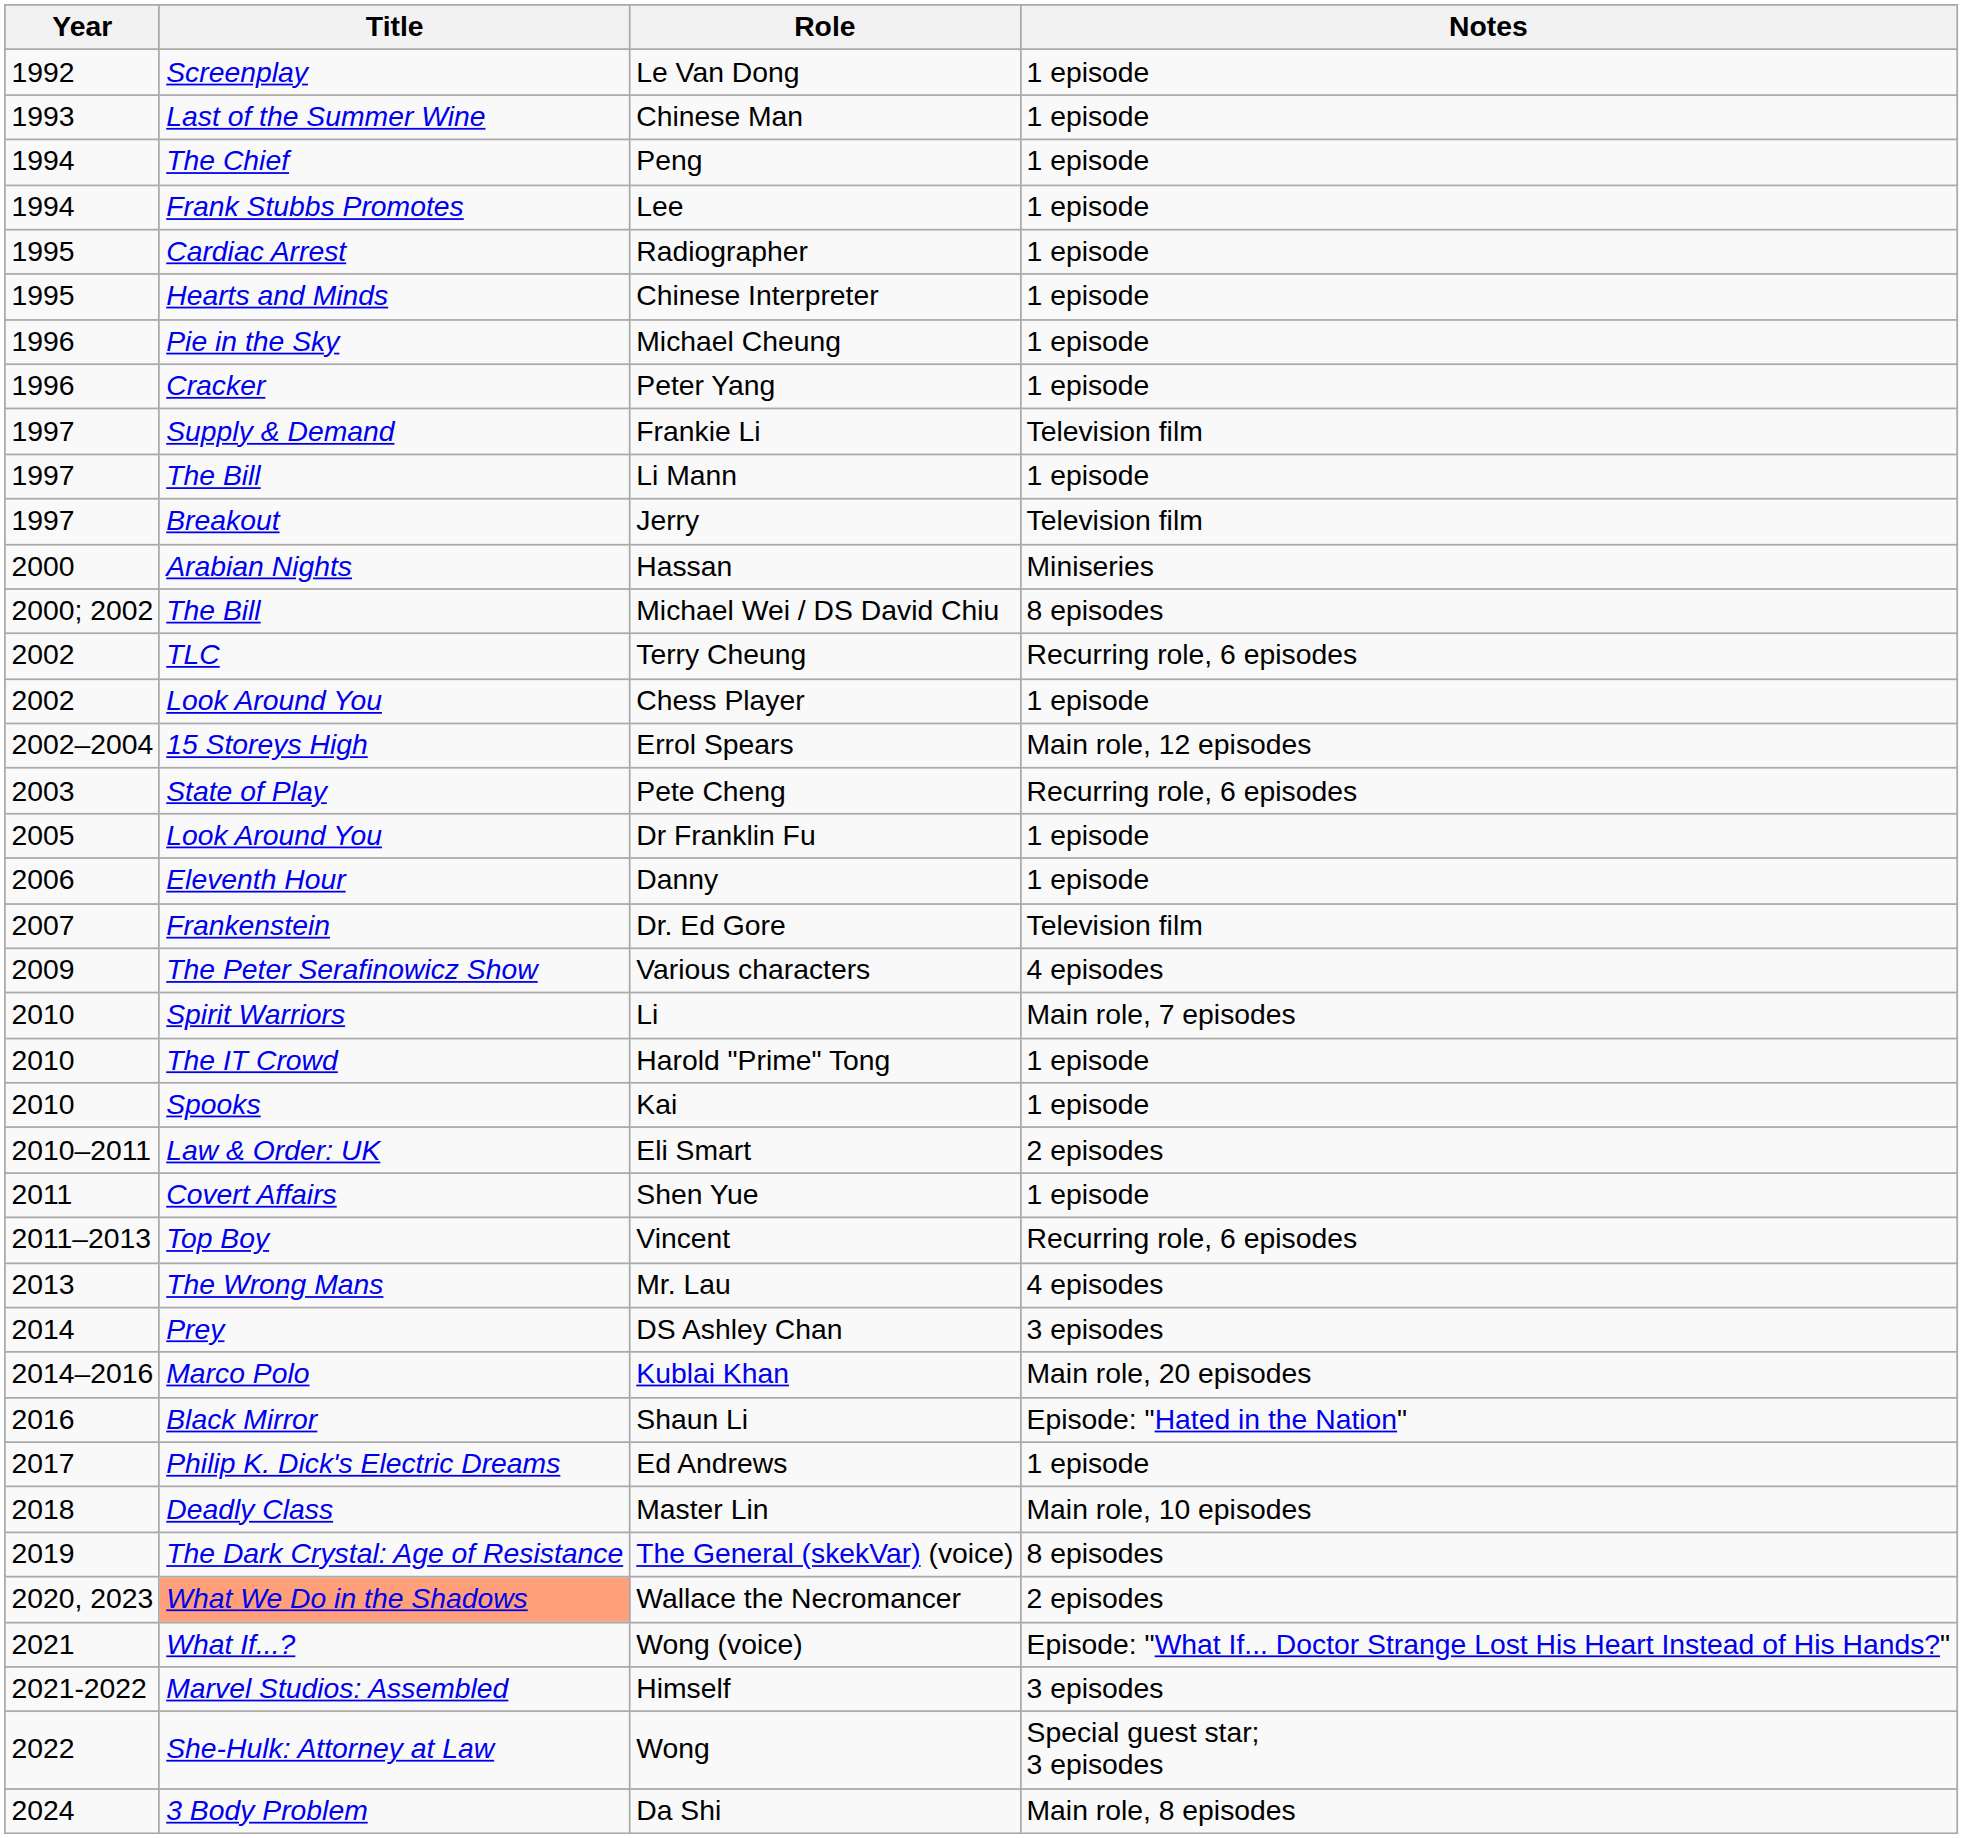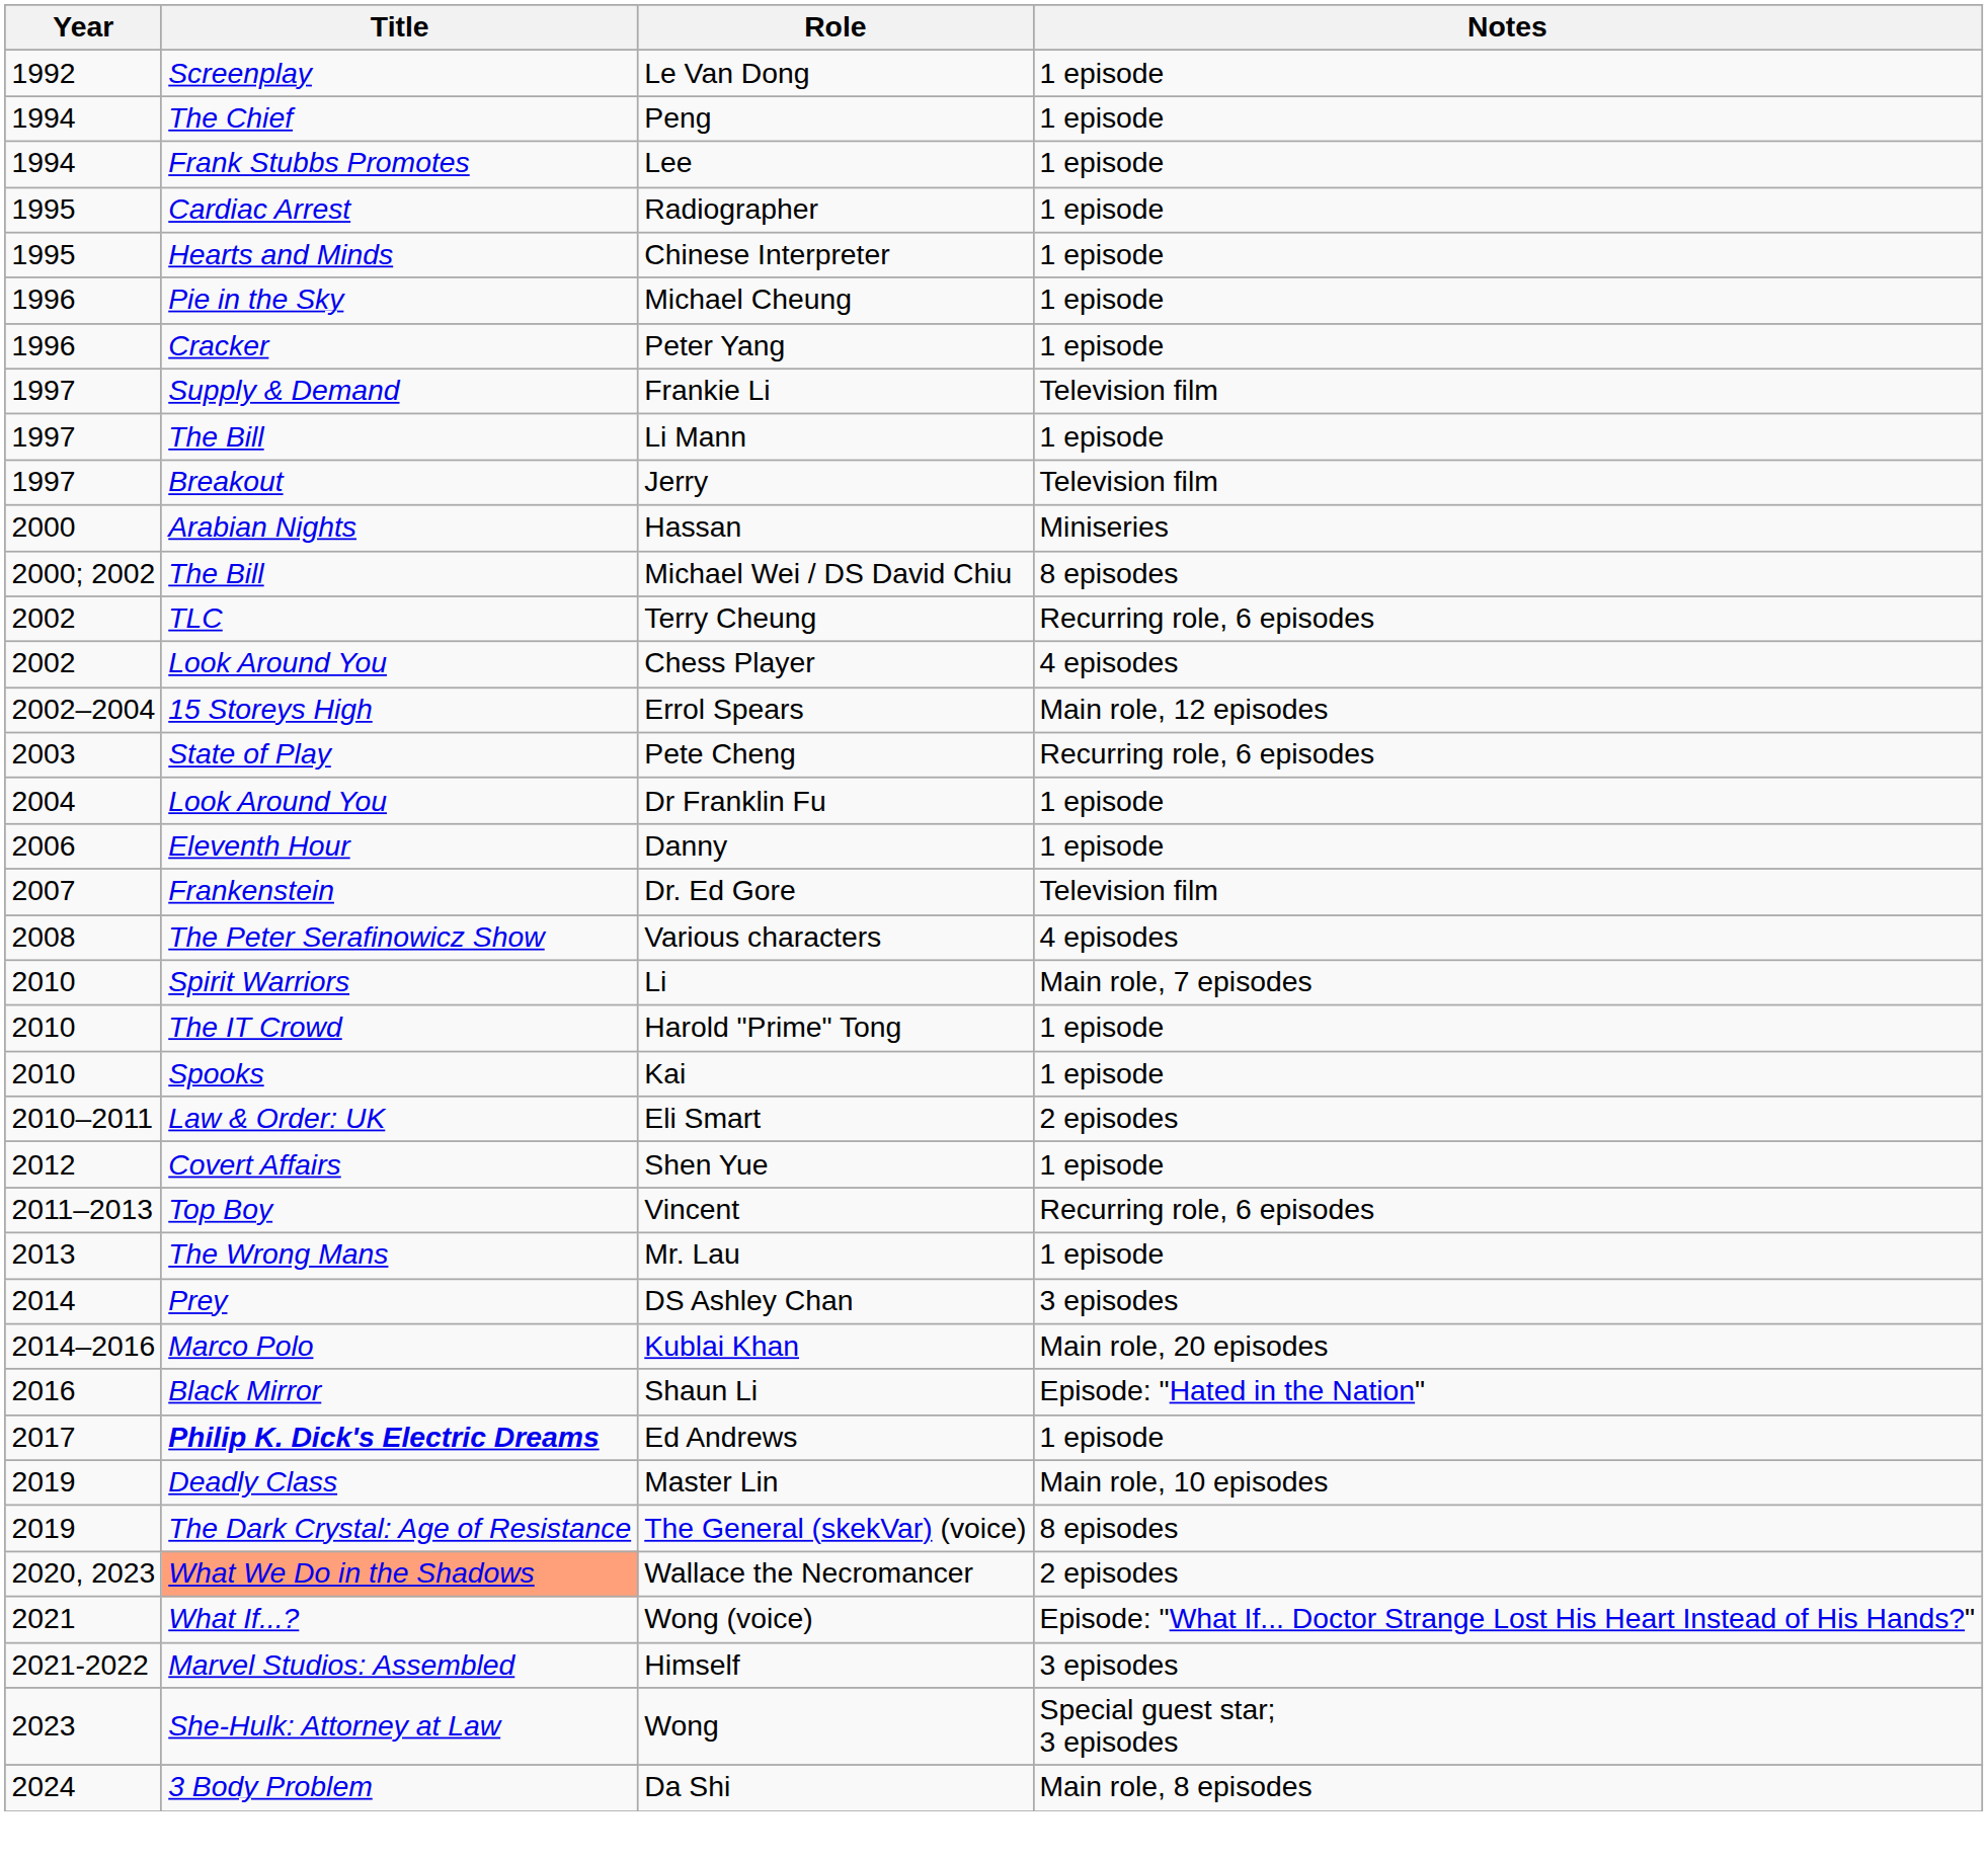 <table class="wikitable sortable">
 <tr>
 <th>Year</th>
 <th>Title</th>
 <th>Role</th>
 <th>Notes</th>
 </tr>
 <tr>
 <td>1992</td>
 <td><em><a href='#'>Screenplay</a></em></td>
 <td>Le Van Dong</td>
-<td>1 episode</td>
-</tr>
-<tr>
-<td>1993</td>
-<td><em><a href='#'>Last of the Summer Wine</a></em></td>
-<td>Chinese Man</td>
 <td>1 episode</td>
 </tr>
 <tr>
 <td>1994</td>
 <td><em><a href='#'>The Chief</a></em></td>
 <td>Peng</td>
 <td>1 episode</td>
 </tr>
 <tr>
 <td>1994</td>
 <td><em><a href='#'>Frank Stubbs Promotes</a></em></td>
 <td>Lee</td>
 <td>1 episode</td>
 </tr>
 <tr>
 <td>1995</td>
 <td><em><a href='#'>Cardiac Arrest</a></em></td>
 <td>Radiographer</td>
 <td>1 episode</td>
 </tr>
 <tr>
 <td>1995</td>
 <td><em><a href='#'>Hearts and Minds</a></em></td>
 <td>Chinese Interpreter</td>
 <td>1 episode</td>
 </tr>
 <tr>
 <td>1996</td>
 <td><em><a href='#'>Pie in the Sky</a></em></td>
 <td>Michael Cheung</td>
 <td>1 episode</td>
 </tr>
 <tr>
 <td>1996</td>
 <td><em><a href='#'>Cracker</a></em></td>
 <td>Peter Yang</td>
 <td>1 episode</td>
 </tr>
 <tr>
 <td>1997</td>
 <td><em><a href='#'>Supply & Demand</a></em></td>
 <td>Frankie Li</td>
 <td>Television film</td>
 </tr>
 <tr>
 <td>1997</td>
 <td><em><a href='#'>The Bill</a></em></td>
 <td>Li Mann</td>
 <td>1 episode</td>
 </tr>
 <tr>
 <td>1997</td>
 <td><em><a href='#'>Breakout</a></em></td>
 <td>Jerry</td>
 <td>Television film</td>
 </tr>
 <tr>
 <td>2000</td>
 <td><em><a href='#'>Arabian Nights</a></em></td>
 <td>Hassan</td>
 <td>Miniseries</td>
 </tr>
 <tr>
 <td>2000; 2002</td>
 <td><em><a href='#'>The Bill</a></em></td>
 <td>Michael Wei / DS David Chiu</td>
 <td>8 episodes</td>
 </tr>
 <tr>
 <td>2002</td>
 <td><em><a href='#'>TLC</a></em></td>
 <td>Terry Cheung</td>
 <td>Recurring role, 6 episodes</td>
 </tr>
 <tr>
 <td>2002</td>
 <td><em><a href='#'>Look Around You</a></em></td>
 <td>Chess Player</td>
-<td>1 episode</td>
+<td>4 episodes</td>
 </tr>
 <tr>
 <td>2002–2004</td>
 <td><em><a href='#'>15 Storeys High</a></em></td>
 <td>Errol Spears</td>
 <td>Main role, 12 episodes</td>
 </tr>
 <tr>
 <td>2003</td>
 <td><em><a href='#'>State of Play</a></em></td>
 <td>Pete Cheng</td>
 <td>Recurring role, 6 episodes</td>
 </tr>
 <tr>
-<td>2005</td>
+<td>2004</td>
 <td><em><a href='#'>Look Around You</a></em></td>
 <td>Dr Franklin Fu</td>
 <td>1 episode</td>
 </tr>
 <tr>
 <td>2006</td>
 <td><em><a href='#'>Eleventh Hour</a></em></td>
 <td>Danny</td>
 <td>1 episode</td>
 </tr>
 <tr>
 <td>2007</td>
 <td><em><a href='#'>Frankenstein</a></em></td>
 <td>Dr. Ed Gore</td>
 <td>Television film</td>
 </tr>
 <tr>
-<td>2009</td>
+<td>2008</td>
 <td><em><a href='#'>The Peter Serafinowicz Show</a></em></td>
 <td>Various characters</td>
 <td>4 episodes</td>
 </tr>
 <tr>
 <td>2010</td>
 <td><em><a href='#'>Spirit Warriors</a></em></td>
 <td>Li</td>
 <td>Main role, 7 episodes</td>
 </tr>
 <tr>
 <td>2010</td>
 <td><em><a href='#'>The IT Crowd</a></em></td>
 <td>Harold "Prime" Tong</td>
 <td>1 episode</td>
 </tr>
 <tr>
 <td>2010</td>
 <td><em><a href='#'>Spooks</a></em></td>
 <td>Kai</td>
 <td>1 episode</td>
 </tr>
 <tr>
 <td>2010–2011</td>
 <td><em><a href='#'>Law & Order: UK</a></em></td>
 <td>Eli Smart</td>
 <td>2 episodes</td>
 </tr>
 <tr>
-<td>2011</td>
+<td>2012</td>
 <td><em><a href='#'>Covert Affairs</a></em></td>
 <td>Shen Yue</td>
 <td>1 episode</td>
 </tr>
 <tr>
 <td>2011–2013</td>
 <td><em><a href='#'>Top Boy</a></em></td>
 <td>Vincent</td>
 <td>Recurring role, 6 episodes</td>
 </tr>
 <tr>
 <td>2013</td>
 <td><em><a href='#'>The Wrong Mans</a></em></td>
 <td>Mr. Lau</td>
-<td>4 episodes</td>
+<td>1 episode</td>
 </tr>
 <tr>
 <td>2014</td>
 <td><em><a href='#'>Prey</a></em></td>
 <td>DS Ashley Chan</td>
 <td>3 episodes</td>
 </tr>
 <tr>
 <td>2014–2016</td>
 <td><em><a href='#'>Marco Polo</a></em></td>
 <td><a href='#'>Kublai Khan</a></td>
 <td>Main role, 20 episodes</td>
 </tr>
 <tr>
 <td>2016</td>
 <td><em><a href='#'>Black Mirror</a></em></td>
 <td>Shaun Li</td>
 <td>Episode: "<a href='#'>Hated in the Nation</a>"</td>
 </tr>
 <tr>
 <td>2017</td>
-<td><em><a href='#'>Philip K. Dick's Electric Dreams</a></em></td>
+<td><strong><em><a href='#'>Philip K. Dick's Electric Dreams</a></em></strong></td>
 <td>Ed Andrews</td>
 <td>1 episode</td>
 </tr>
 <tr>
-<td>2018</td>
+<td>2019</td>
 <td><em><a href='#'>Deadly Class</a></em></td>
 <td>Master Lin</td>
 <td>Main role, 10 episodes</td>
 </tr>
 <tr>
 <td>2019</td>
 <td><em><a href='#'>The Dark Crystal: Age of Resistance</a></em></td>
 <td><a href='#'>The General (skekVar)</a> (voice)</td>
 <td>8 episodes</td>
 </tr>
 <tr>
 <td>2020, 2023</td>
 <td style="background: lightsalmon;"><em><a href='#'>What We Do in the Shadows</a></em></td>
 <td>Wallace the Necromancer</td>
 <td>2 episodes</td>
 </tr>
 <tr>
 <td>2021</td>
 <td><em><a href='#'>What If...?</a></em></td>
 <td>Wong (voice)</td>
 <td>Episode: "<a href='#'>What If... Doctor Strange Lost His Heart Instead of His Hands?</a>"</td>
 </tr>
 <tr>
 <td>2021-2022</td>
 <td><em><a href='#'>Marvel Studios: Assembled</a></em></td>
 <td>Himself</td>
 <td>3 episodes</td>
 </tr>
 <tr>
-<td>2022</td>
+<td>2023</td>
 <td><em><a href='#'>She-Hulk: Attorney at Law</a></em></td>
 <td>Wong</td>
 <td>Special guest star;<br>3 episodes</td>
 </tr>
 <tr>
 <td>2024</td>
 <td><em><a href='#'>3 Body Problem</a></em></td>
 <td>Da Shi</td>
 <td>Main role, 8 episodes</td>
 </tr>
 </table>
